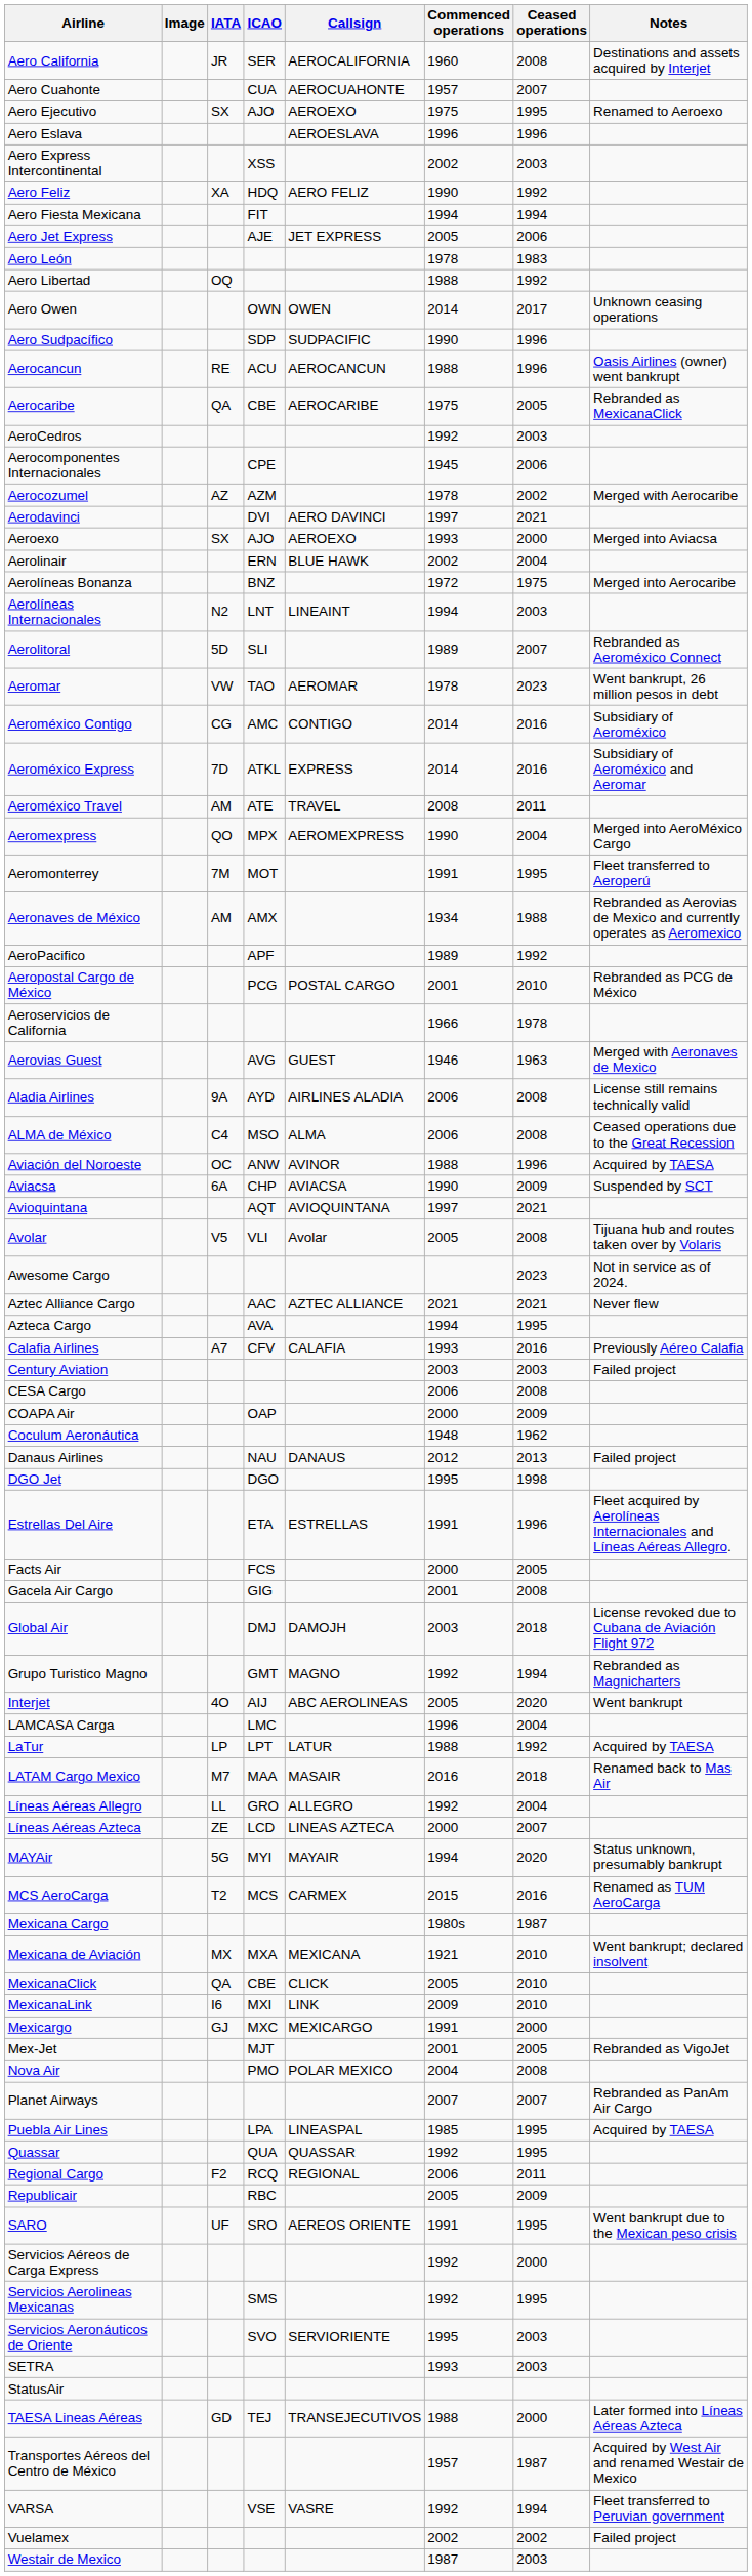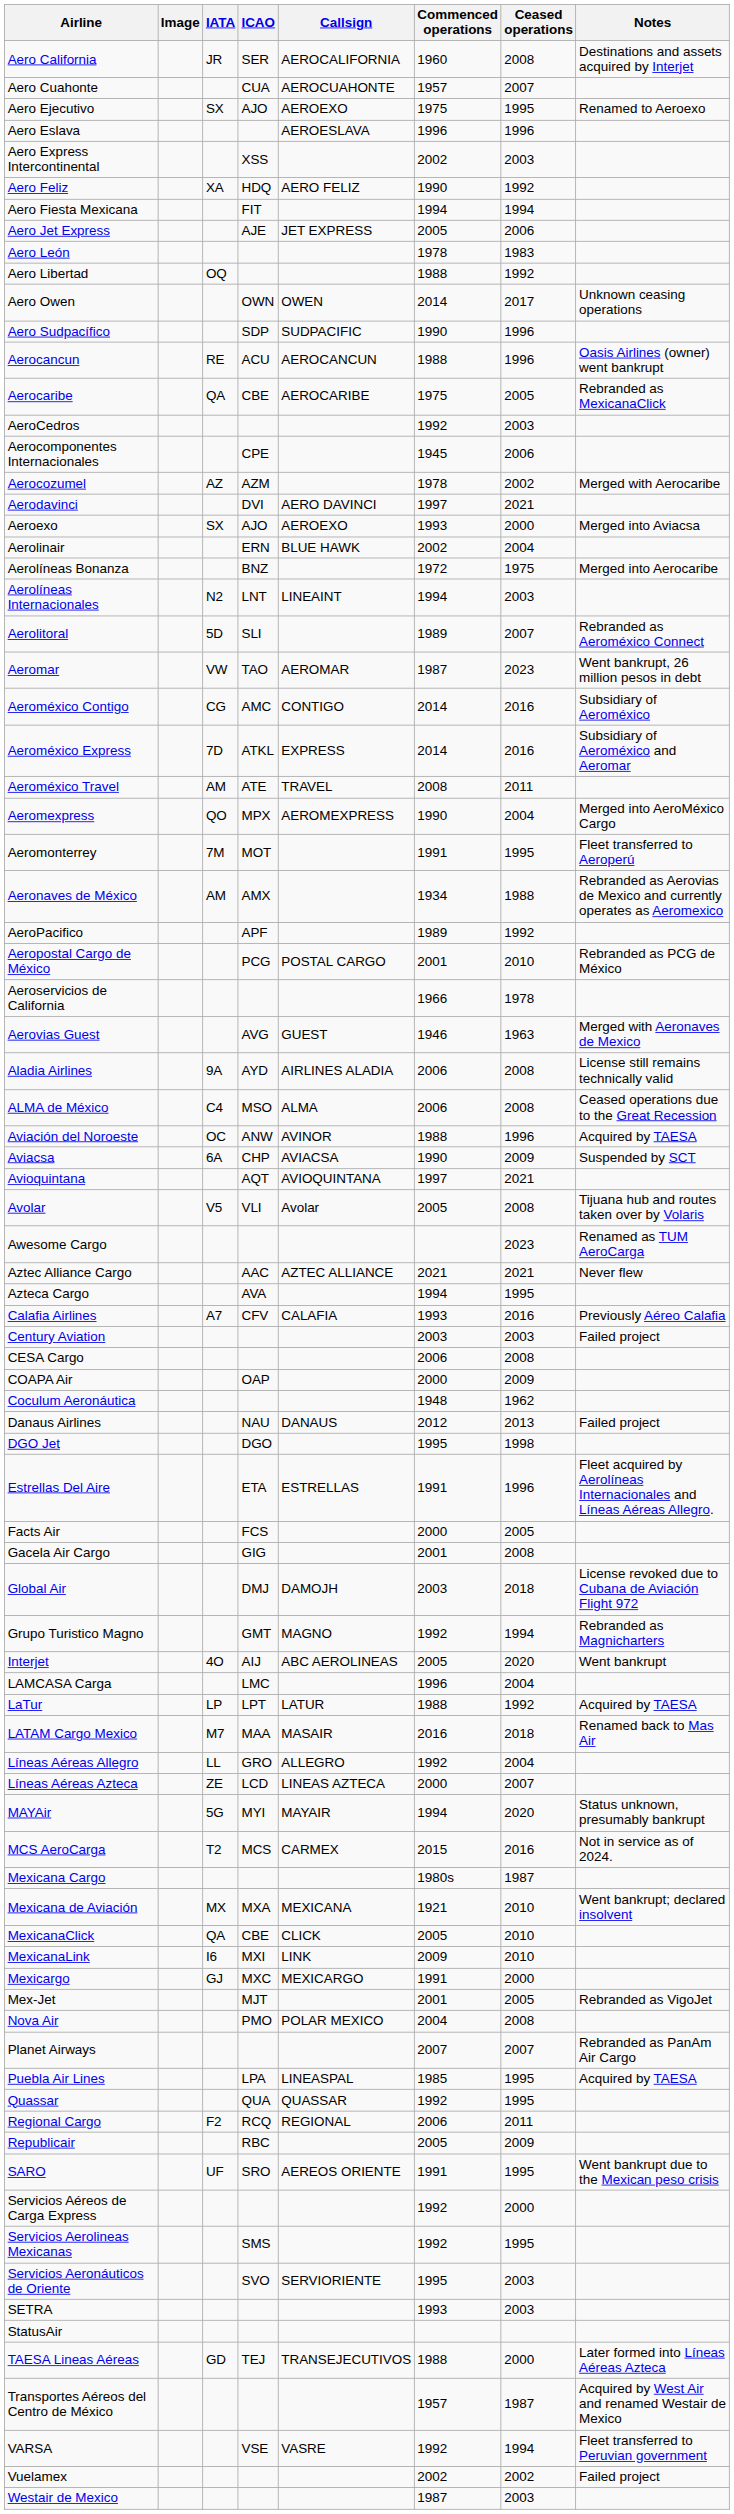 <table class="wikitable sortable" style="border-collapse:collapse; margin:auto;" border="1" cellpadding="3">
 <tr valign="middle">
 <th style="width:175px;">Airline</th>
 <th>Image</th>
 <th><a href='#'>IATA</a></th>
 <th><a href='#'>ICAO</a></th>
 <th><a href='#'>Callsign</a></th>
 <th>Commenced<br>operations</th>
 <th>Ceased<br>operations</th>
 <th style="width:175px;">Notes</th>
 </tr>
 <tr>
 <td><a href='#'>Aero California</a></td>
 <td></td>
 <td>JR</td>
 <td>SER</td>
 <td>AEROCALIFORNIA</td>
 <td>1960</td>
 <td>2008</td>
 <td>Destinations and assets acquired by <a href='#'>Interjet</a></td>
 </tr>
 <tr>
 <td>Aero Cuahonte</td>
 <td></td>
 <td></td>
 <td>CUA</td>
 <td>AEROCUAHONTE</td>
 <td>1957</td>
 <td>2007</td>
 </tr>
 <tr>
 <td>Aero Ejecutivo</td>
 <td></td>
 <td>SX</td>
 <td>AJO</td>
 <td>AEROEXO</td>
 <td>1975</td>
 <td>1995</td>
 <td>Renamed to Aeroexo</td>
 </tr>
 <tr>
 <td>Aero Eslava</td>
 <td></td>
 <td></td>
 <td></td>
 <td>AEROESLAVA</td>
 <td>1996</td>
 <td>1996</td>
 <td></td>
 </tr>
 <tr>
 <td>Aero Express Intercontinental</td>
 <td></td>
 <td></td>
 <td>XSS</td>
 <td></td>
 <td>2002</td>
 <td>2003</td>
 <td></td>
 </tr>
 <tr>
 <td><a href='#'>Aero Feliz</a></td>
 <td></td>
 <td>XA</td>
 <td>HDQ</td>
 <td>AERO FELIZ</td>
 <td>1990</td>
 <td>1992</td>
 <td></td>
 </tr>
 <tr>
 <td>Aero Fiesta Mexicana</td>
 <td></td>
 <td></td>
 <td>FIT</td>
 <td></td>
 <td>1994</td>
 <td>1994</td>
 <td></td>
 </tr>
 <tr>
 <td><a href='#'>Aero Jet Express</a></td>
 <td></td>
 <td></td>
 <td>AJE</td>
 <td>JET EXPRESS</td>
 <td>2005</td>
 <td>2006</td>
 <td></td>
 </tr>
 <tr>
 <td><a href='#'>Aero León</a></td>
 <td></td>
 <td></td>
 <td></td>
 <td></td>
 <td>1978</td>
 <td>1983</td>
 <td></td>
 </tr>
 <tr>
 <td>Aero Libertad</td>
 <td></td>
 <td>OQ</td>
 <td></td>
 <td></td>
 <td>1988</td>
 <td>1992</td>
 <td></td>
 </tr>
 <tr>
 <td>Aero Owen</td>
 <td></td>
 <td></td>
 <td>OWN</td>
 <td>OWEN</td>
 <td>2014</td>
 <td>2017</td>
 <td>Unknown ceasing operations</td>
 </tr>
 <tr>
 <td><a href='#'>Aero Sudpacífico</a></td>
 <td></td>
 <td></td>
 <td>SDP</td>
 <td>SUDPACIFIC</td>
 <td>1990</td>
 <td>1996</td>
 <td></td>
 </tr>
 <tr>
 <td><a href='#'>Aerocancun</a></td>
 <td></td>
 <td>RE</td>
 <td>ACU</td>
 <td>AEROCANCUN</td>
 <td>1988</td>
 <td>1996</td>
 <td><a href='#'>Oasis Airlines</a> (owner) went bankrupt</td>
 </tr>
 <tr>
 <td><a href='#'>Aerocaribe</a></td>
 <td></td>
 <td>QA</td>
 <td>CBE</td>
 <td>AEROCARIBE</td>
 <td>1975</td>
 <td>2005</td>
 <td>Rebranded as <a href='#'>MexicanaClick</a></td>
 </tr>
 <tr>
 <td>AeroCedros</td>
 <td></td>
 <td></td>
 <td></td>
 <td></td>
 <td>1992</td>
 <td>2003</td>
 <td></td>
 </tr>
 <tr>
 <td>Aerocomponentes Internacionales</td>
 <td></td>
 <td></td>
 <td>CPE</td>
 <td></td>
 <td>1945</td>
 <td>2006</td>
 <td></td>
 </tr>
 <tr>
 <td><a href='#'>Aerocozumel</a></td>
 <td></td>
 <td>AZ</td>
 <td>AZM</td>
 <td></td>
 <td>1978</td>
 <td>2002</td>
 <td>Merged with Aerocaribe</td>
 </tr>
 <tr>
 <td><a href='#'>Aerodavinci</a></td>
 <td></td>
 <td></td>
 <td>DVI</td>
 <td>AERO DAVINCI</td>
 <td>1997</td>
 <td>2021</td>
 <td></td>
 </tr>
 <tr>
 <td>Aeroexo</td>
 <td></td>
 <td>SX</td>
 <td>AJO</td>
 <td>AEROEXO</td>
 <td>1993</td>
 <td>2000</td>
 <td>Merged into Aviacsa</td>
 </tr>
 <tr>
 <td>Aerolinair</td>
 <td></td>
 <td></td>
 <td>ERN</td>
 <td>BLUE HAWK</td>
 <td>2002</td>
 <td>2004</td>
 <td></td>
 </tr>
 <tr>
 <td>Aerolíneas Bonanza</td>
 <td></td>
 <td></td>
 <td>BNZ</td>
 <td></td>
 <td>1972</td>
 <td>1975</td>
 <td>Merged into Aerocaribe</td>
 </tr>
 <tr>
 <td><a href='#'>Aerolíneas Internacionales</a></td>
 <td></td>
 <td>N2</td>
 <td>LNT</td>
 <td>LINEAINT</td>
 <td>1994</td>
 <td>2003</td>
 <td></td>
 </tr>
 <tr>
 <td><a href='#'>Aerolitoral</a></td>
 <td></td>
 <td>5D</td>
 <td>SLI</td>
 <td></td>
 <td>1989</td>
 <td>2007</td>
 <td>Rebranded as <a href='#'>Aeroméxico Connect</a></td>
 </tr>
 <tr>
 <td><a href='#'>Aeromar</a></td>
 <td></td>
 <td>VW</td>
 <td>TAO</td>
 <td>AEROMAR</td>
-<td>1978</td>
+<td>1987</td>
 <td>2023</td>
 <td>Went bankrupt, 26 million pesos in debt</td>
 </tr>
 <tr>
 <td><a href='#'>Aeroméxico Contigo</a></td>
 <td></td>
 <td>CG</td>
 <td>AMC</td>
 <td>CONTIGO</td>
 <td>2014</td>
 <td>2016</td>
 <td>Subsidiary of <a href='#'>Aeroméxico</a></td>
 </tr>
 <tr>
 <td><a href='#'>Aeroméxico Express</a></td>
 <td></td>
 <td>7D</td>
 <td>ATKL</td>
 <td>EXPRESS</td>
 <td>2014</td>
 <td>2016</td>
 <td>Subsidiary of <a href='#'>Aeroméxico</a> and <a href='#'>Aeromar</a></td>
 </tr>
 <tr>
 <td><a href='#'>Aeroméxico Travel</a></td>
 <td></td>
 <td>AM</td>
 <td>ATE</td>
 <td>TRAVEL</td>
 <td>2008</td>
 <td>2011</td>
 <td></td>
 </tr>
 <tr>
 <td><a href='#'>Aeromexpress</a></td>
 <td></td>
 <td>QO</td>
 <td>MPX</td>
 <td>AEROMEXPRESS</td>
 <td>1990</td>
 <td>2004</td>
 <td>Merged into AeroMéxico Cargo</td>
 </tr>
 <tr>
 <td>Aeromonterrey</td>
 <td></td>
 <td>7M</td>
 <td>MOT</td>
 <td></td>
 <td>1991</td>
 <td>1995</td>
 <td>Fleet transferred to <a href='#'>Aeroperú</a></td>
 </tr>
 <tr>
 <td><a href='#'>Aeronaves de México</a></td>
 <td></td>
 <td>AM</td>
 <td>AMX</td>
 <td></td>
 <td>1934</td>
 <td>1988</td>
 <td>Rebranded as Aerovias de Mexico and currently operates as <a href='#'>Aeromexico</a></td>
 </tr>
 <tr>
 <td>AeroPacifico</td>
 <td></td>
 <td></td>
 <td>APF</td>
 <td></td>
 <td>1989</td>
 <td>1992</td>
 <td></td>
 </tr>
 <tr>
 <td><a href='#'>Aeropostal Cargo de México</a></td>
 <td></td>
 <td></td>
 <td>PCG</td>
 <td>POSTAL CARGO</td>
 <td>2001</td>
 <td>2010</td>
 <td>Rebranded as PCG de México</td>
 </tr>
 <tr>
 <td>Aeroservicios de California</td>
 <td></td>
 <td></td>
 <td></td>
 <td></td>
 <td>1966</td>
 <td>1978</td>
 <td></td>
 </tr>
 <tr>
 <td><a href='#'>Aerovias Guest</a></td>
 <td></td>
 <td></td>
 <td>AVG</td>
 <td>GUEST</td>
 <td>1946</td>
 <td>1963</td>
 <td>Merged with <a href='#'>Aeronaves de Mexico</a></td>
 </tr>
 <tr>
 <td><a href='#'>Aladia Airlines</a></td>
 <td></td>
 <td>9A</td>
 <td>AYD</td>
 <td>AIRLINES ALADIA</td>
 <td>2006</td>
 <td>2008</td>
 <td>License still remains technically valid</td>
 </tr>
 <tr>
 <td><a href='#'>ALMA de México</a></td>
 <td></td>
 <td>C4</td>
 <td>MSO</td>
 <td>ALMA</td>
 <td>2006</td>
 <td>2008</td>
 <td>Ceased operations due to the <a href='#'>Great Recession</a></td>
 </tr>
 <tr>
 <td><a href='#'>Aviación del Noroeste</a></td>
 <td></td>
 <td>OC</td>
 <td>ANW</td>
 <td>AVINOR</td>
 <td>1988</td>
 <td>1996</td>
 <td>Acquired by <a href='#'>TAESA</a></td>
 </tr>
 <tr>
 <td><a href='#'>Aviacsa</a></td>
 <td></td>
 <td>6A</td>
 <td>CHP</td>
 <td>AVIACSA</td>
 <td>1990</td>
 <td>2009</td>
 <td>Suspended by <a href='#'>SCT</a></td>
 </tr>
 <tr>
 <td><a href='#'>Avioquintana</a></td>
 <td></td>
 <td></td>
 <td>AQT</td>
 <td>AVIOQUINTANA</td>
 <td>1997</td>
 <td>2021</td>
 <td></td>
 </tr>
 <tr>
 <td><a href='#'>Avolar</a></td>
 <td></td>
 <td>V5</td>
 <td>VLI</td>
 <td>Avolar</td>
 <td>2005</td>
 <td>2008</td>
 <td>Tijuana hub and routes taken over by <a href='#'>Volaris</a></td>
 </tr>
 <tr>
 <td>Awesome Cargo</td>
 <td></td>
 <td></td>
 <td></td>
 <td></td>
 <td></td>
 <td>2023</td>
-<td>Not in service as of 2024.</td>
+<td>Renamed as <a href='#'>TUM AeroCarga</a></td>
 </tr>
 <tr>
 <td>Aztec Alliance Cargo</td>
 <td></td>
 <td></td>
 <td>AAC</td>
 <td>AZTEC ALLIANCE</td>
 <td>2021</td>
 <td>2021</td>
 <td>Never flew</td>
 </tr>
 <tr>
 <td>Azteca Cargo</td>
 <td></td>
 <td></td>
 <td>AVA</td>
 <td></td>
 <td>1994</td>
 <td>1995</td>
 <td></td>
 </tr>
 <tr>
 <td><a href='#'>Calafia Airlines</a></td>
 <td></td>
 <td>A7</td>
 <td>CFV</td>
 <td>CALAFIA</td>
 <td>1993</td>
 <td>2016</td>
 <td>Previously <a href='#'>Aéreo Calafia</a></td>
 </tr>
 <tr>
 <td><a href='#'>Century Aviation</a></td>
 <td></td>
 <td></td>
 <td></td>
 <td></td>
 <td>2003</td>
 <td>2003</td>
 <td>Failed project</td>
 </tr>
 <tr>
 <td>CESA Cargo</td>
 <td></td>
 <td></td>
 <td></td>
 <td></td>
 <td>2006</td>
 <td>2008</td>
 <td></td>
 </tr>
 <tr>
 <td>COAPA Air</td>
 <td></td>
 <td></td>
 <td>OAP</td>
 <td></td>
 <td>2000</td>
 <td>2009</td>
 <td></td>
 </tr>
 <tr>
 <td><a href='#'>Coculum Aeronáutica</a></td>
 <td></td>
 <td></td>
 <td></td>
 <td></td>
 <td>1948</td>
 <td>1962</td>
 <td></td>
 </tr>
 <tr>
 <td>Danaus Airlines</td>
 <td></td>
 <td></td>
 <td>NAU</td>
 <td>DANAUS</td>
 <td>2012</td>
 <td>2013</td>
 <td>Failed project</td>
 </tr>
 <tr>
 <td><a href='#'>DGO Jet</a></td>
 <td></td>
 <td></td>
 <td>DGO</td>
 <td></td>
 <td>1995</td>
 <td>1998</td>
 <td></td>
 </tr>
 <tr>
 <td><a href='#'>Estrellas Del Aire</a></td>
 <td></td>
 <td></td>
 <td>ETA</td>
 <td>ESTRELLAS</td>
 <td>1991</td>
 <td>1996</td>
 <td>Fleet acquired by <a href='#'>Aerolíneas Internacionales</a> and <a href='#'>Líneas Aéreas Allegro</a>.</td>
 </tr>
 <tr>
 <td>Facts Air</td>
 <td></td>
 <td></td>
 <td>FCS</td>
 <td></td>
 <td>2000</td>
 <td>2005</td>
 <td></td>
 </tr>
 <tr>
 <td>Gacela Air Cargo</td>
 <td></td>
 <td></td>
 <td>GIG</td>
 <td></td>
 <td>2001</td>
 <td>2008</td>
 <td></td>
 </tr>
 <tr>
 <td><a href='#'>Global Air</a></td>
 <td></td>
 <td></td>
 <td>DMJ</td>
 <td>DAMOJH</td>
 <td>2003</td>
 <td>2018</td>
 <td>License revoked due to <a href='#'>Cubana de Aviación Flight 972</a></td>
 </tr>
 <tr>
 <td>Grupo Turistico Magno</td>
 <td></td>
 <td></td>
 <td>GMT</td>
 <td>MAGNO</td>
 <td>1992</td>
 <td>1994</td>
 <td>Rebranded as <a href='#'>Magnicharters</a></td>
 </tr>
 <tr>
 <td><a href='#'>Interjet</a></td>
 <td></td>
 <td>4O</td>
 <td>AIJ</td>
 <td>ABC AEROLINEAS</td>
 <td>2005</td>
 <td>2020</td>
 <td>Went bankrupt</td>
 </tr>
 <tr>
 <td>LAMCASA Carga</td>
 <td></td>
 <td></td>
 <td>LMC</td>
 <td></td>
 <td>1996</td>
 <td>2004</td>
 <td></td>
 </tr>
 <tr>
 <td><a href='#'>LaTur</a></td>
 <td></td>
 <td>LP</td>
 <td>LPT</td>
 <td>LATUR</td>
 <td>1988</td>
 <td>1992</td>
 <td>Acquired by <a href='#'>TAESA</a></td>
 </tr>
 <tr>
 <td><a href='#'>LATAM Cargo Mexico</a></td>
 <td></td>
 <td>M7</td>
 <td>MAA</td>
 <td>MASAIR</td>
 <td>2016</td>
 <td>2018</td>
 <td>Renamed back to <a href='#'>Mas Air</a></td>
 </tr>
 <tr>
 <td><a href='#'>Líneas Aéreas Allegro</a></td>
 <td></td>
 <td>LL</td>
 <td>GRO</td>
 <td>ALLEGRO</td>
 <td>1992</td>
 <td>2004</td>
 <td></td>
 </tr>
 <tr>
 <td><a href='#'>Líneas Aéreas Azteca</a></td>
 <td></td>
 <td>ZE</td>
 <td>LCD</td>
 <td>LINEAS AZTECA</td>
 <td>2000</td>
 <td>2007</td>
 <td></td>
 </tr>
 <tr>
 <td><a href='#'>MAYAir</a></td>
 <td></td>
 <td>5G</td>
 <td>MYI</td>
 <td>MAYAIR</td>
 <td>1994</td>
 <td>2020</td>
 <td>Status unknown, presumably bankrupt</td>
 </tr>
 <tr>
 <td><a href='#'>MCS AeroCarga</a></td>
 <td></td>
 <td>T2</td>
 <td>MCS</td>
 <td>CARMEX</td>
 <td>2015</td>
 <td>2016</td>
-<td>Renamed as <a href='#'>TUM AeroCarga</a></td>
+<td>Not in service as of 2024.</td>
 </tr>
 <tr>
 <td><a href='#'>Mexicana Cargo</a></td>
 <td></td>
 <td></td>
 <td></td>
 <td></td>
 <td>1980s</td>
 <td>1987</td>
 <td></td>
 </tr>
 <tr>
 <td><a href='#'>Mexicana de Aviación</a></td>
 <td></td>
 <td>MX</td>
 <td>MXA</td>
 <td>MEXICANA</td>
 <td>1921</td>
 <td>2010</td>
 <td>Went bankrupt; declared <a href='#'>insolvent</a></td>
 </tr>
 <tr>
 <td><a href='#'>MexicanaClick</a></td>
 <td></td>
 <td>QA</td>
 <td>CBE</td>
 <td>CLICK</td>
 <td>2005</td>
 <td>2010</td>
 <td></td>
 </tr>
 <tr>
 <td><a href='#'>MexicanaLink</a></td>
 <td></td>
 <td>I6</td>
 <td>MXI</td>
 <td>LINK</td>
 <td>2009</td>
 <td>2010</td>
 <td></td>
 </tr>
 <tr>
 <td><a href='#'>Mexicargo</a></td>
 <td></td>
 <td>GJ</td>
 <td>MXC</td>
 <td>MEXICARGO</td>
 <td>1991</td>
 <td>2000</td>
 <td></td>
 </tr>
 <tr>
 <td>Mex-Jet</td>
 <td></td>
 <td></td>
 <td>MJT</td>
 <td></td>
 <td>2001</td>
 <td>2005</td>
 <td>Rebranded as VigoJet</td>
 </tr>
 <tr>
 <td><a href='#'>Nova Air</a></td>
 <td></td>
 <td></td>
 <td>PMO</td>
 <td>POLAR MEXICO</td>
 <td>2004</td>
 <td>2008</td>
 <td></td>
 </tr>
 <tr>
 <td>Planet Airways</td>
 <td></td>
 <td></td>
 <td></td>
 <td></td>
 <td>2007</td>
 <td>2007</td>
 <td>Rebranded as PanAm Air Cargo</td>
 </tr>
 <tr>
 <td><a href='#'>Puebla Air Lines</a></td>
 <td></td>
 <td></td>
 <td>LPA</td>
 <td>LINEASPAL</td>
 <td>1985</td>
 <td>1995</td>
 <td>Acquired by <a href='#'>TAESA</a></td>
 </tr>
 <tr>
 <td><a href='#'>Quassar</a></td>
 <td></td>
 <td></td>
 <td>QUA</td>
 <td>QUASSAR</td>
 <td>1992</td>
 <td>1995</td>
 <td></td>
 </tr>
 <tr>
 <td><a href='#'>Regional Cargo</a></td>
 <td></td>
 <td>F2</td>
 <td>RCQ</td>
 <td>REGIONAL</td>
 <td>2006</td>
 <td>2011</td>
 <td></td>
 </tr>
 <tr>
 <td><a href='#'>Republicair</a></td>
 <td></td>
 <td></td>
 <td>RBC</td>
 <td></td>
 <td>2005</td>
 <td>2009</td>
 <td></td>
 </tr>
 <tr>
 <td><a href='#'>SARO</a></td>
 <td></td>
 <td>UF</td>
 <td>SRO</td>
 <td>AEREOS ORIENTE</td>
 <td>1991</td>
 <td>1995</td>
 <td>Went bankrupt due to the <a href='#'>Mexican peso crisis</a></td>
 </tr>
 <tr>
 <td>Servicios Aéreos de Carga Express</td>
 <td></td>
 <td></td>
 <td></td>
 <td></td>
 <td>1992</td>
 <td>2000</td>
 <td></td>
 </tr>
 <tr>
 <td><a href='#'>Servicios Aerolineas Mexicanas</a></td>
 <td></td>
 <td></td>
 <td>SMS</td>
 <td></td>
 <td>1992</td>
 <td>1995</td>
 <td></td>
 </tr>
 <tr>
 <td><a href='#'>Servicios Aeronáuticos de Oriente</a></td>
 <td></td>
 <td></td>
 <td>SVO</td>
 <td>SERVIORIENTE</td>
 <td>1995</td>
 <td>2003</td>
 <td></td>
 </tr>
 <tr>
 <td>SETRA</td>
 <td></td>
 <td></td>
 <td></td>
 <td></td>
 <td>1993</td>
 <td>2003</td>
 <td></td>
 </tr>
 <tr>
 <td>StatusAir</td>
 <td></td>
 <td></td>
 <td></td>
 <td></td>
 <td></td>
 <td></td>
 <td></td>
 </tr>
 <tr>
 <td><a href='#'>TAESA Lineas Aéreas</a></td>
 <td></td>
 <td>GD</td>
 <td>TEJ</td>
 <td>TRANSEJECUTIVOS</td>
 <td>1988</td>
 <td>2000</td>
 <td>Later formed into <a href='#'>Líneas Aéreas Azteca</a></td>
 </tr>
 <tr>
 <td>Transportes Aéreos del Centro de México</td>
 <td></td>
 <td></td>
 <td></td>
 <td></td>
 <td>1957</td>
 <td>1987</td>
 <td>Acquired by <a href='#'>West Air</a> and renamed Westair de Mexico</td>
 </tr>
 <tr>
 <td>VARSA</td>
 <td></td>
 <td></td>
 <td>VSE</td>
 <td>VASRE</td>
 <td>1992</td>
 <td>1994</td>
 <td>Fleet transferred to <a href='#'>Peruvian government</a></td>
 </tr>
 <tr>
 <td>Vuelamex</td>
 <td></td>
 <td></td>
 <td></td>
 <td></td>
 <td>2002</td>
 <td>2002</td>
 <td>Failed project</td>
 </tr>
 <tr>
 <td><a href='#'>Westair de Mexico</a></td>
 <td></td>
 <td></td>
 <td></td>
 <td></td>
 <td>1987</td>
 <td>2003</td>
 <td></td>
 </tr>
 </table>
